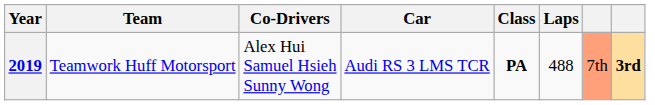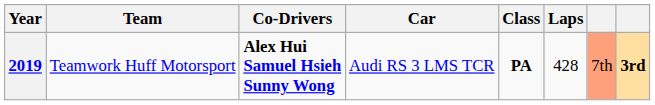 <table class="wikitable" style="text-align:center; font-size:90%">
 <tr>
 <th>Year</th>
 <th>Team</th>
 <th>Co-Drivers</th>
 <th>Car</th>
 <th>Class</th>
 <th>Laps</th>
 <th></th>
 <th></th>
 </tr>
 <tr>
 <th><a href='#'>2019</a></th>
 <td align="left"> <a href='#'>Teamwork Huff Motorsport</a></td>
-<td align="left"> Alex Hui<br> <a href='#'>Samuel Hsieh</a><br> <a href='#'>Sunny Wong</a></td>
+<td align="left"><strong> Alex Hui<br> <a href='#'>Samuel Hsieh</a><br> <a href='#'>Sunny Wong</a></strong></td>
 <td align="left"><a href='#'>Audi RS 3 LMS TCR</a></td>
 <td><strong><span>PA</span></strong></td>
-<td>488</td>
+<td>428</td>
 <td style="background: lightsalmon;">7th</td>
 <td style="background:#FFDF9F;"><strong>3rd</strong></td>
 </tr>
 </table>
